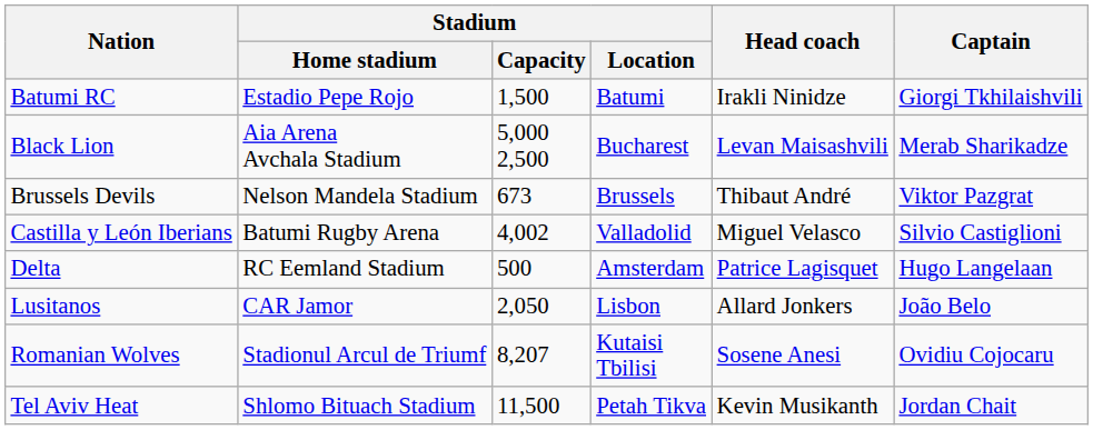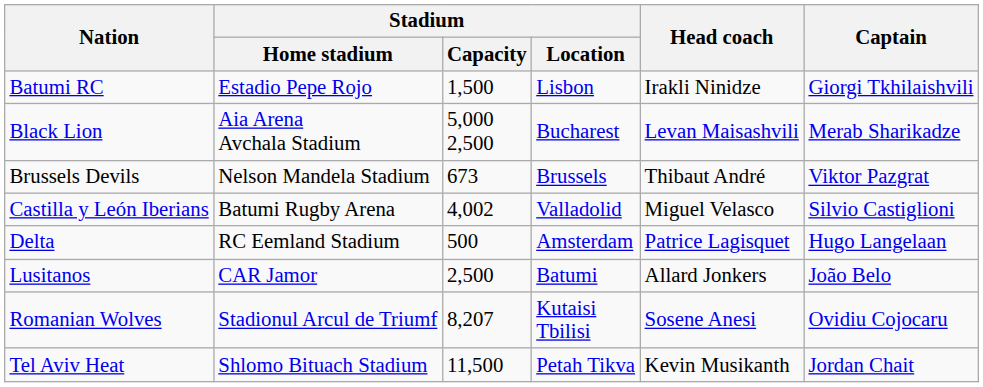 <table class="wikitable">
 <tr>
 <th rowspan="2">Nation</th>
 <th colspan="3">Stadium</th>
 <th rowspan="2">Head coach</th>
 <th rowspan="2">Captain</th>
 </tr>
 <tr>
 <th>Home stadium</th>
 <th>Capacity</th>
 <th>Location</th>
 </tr>
 <tr>
 <td> <a href='#'>Batumi RC</a></td>
 <td><a href='#'>Estadio Pepe Rojo</a></td>
 <td>1,500</td>
-<td><a href='#'>Batumi</a></td>
+<td><a href='#'>Lisbon</a></td>
 <td> Irakli Ninidze</td>
 <td><a href='#'>Giorgi Tkhilaishvili</a></td>
 </tr>
 <tr>
 <td> <a href='#'>Black Lion</a></td>
 <td><a href='#'>Aia Arena</a><br>Avchala Stadium</td>
 <td>5,000<br>2,500</td>
 <td><a href='#'>Bucharest</a></td>
 <td> <a href='#'>Levan Maisashvili</a></td>
 <td><a href='#'>Merab Sharikadze</a></td>
 </tr>
 <tr>
 <td> Brussels Devils</td>
 <td>Nelson Mandela Stadium</td>
 <td>673</td>
 <td><a href='#'>Brussels</a></td>
 <td> Thibaut André</td>
 <td><a href='#'>Viktor Pazgrat</a></td>
 </tr>
 <tr>
 <td> <a href='#'>Castilla y León Iberians</a></td>
 <td>Batumi Rugby Arena</td>
 <td>4,002</td>
 <td><a href='#'>Valladolid</a></td>
 <td> Miguel Velasco</td>
 <td><a href='#'>Silvio Castiglioni</a></td>
 </tr>
 <tr>
 <td> <a href='#'>Delta</a></td>
 <td>RC Eemland Stadium</td>
 <td>500</td>
 <td><a href='#'>Amsterdam</a></td>
 <td> <a href='#'>Patrice Lagisquet</a></td>
 <td><a href='#'>Hugo Langelaan</a></td>
 </tr>
 <tr>
 <td> <a href='#'>Lusitanos</a></td>
 <td><a href='#'>CAR Jamor</a></td>
-<td>2,050</td>
-<td><a href='#'>Lisbon</a></td>
+<td>2,500</td>
+<td><a href='#'>Batumi</a></td>
 <td> Allard Jonkers</td>
 <td><a href='#'>João Belo</a></td>
 </tr>
 <tr>
 <td> <a href='#'>Romanian Wolves</a></td>
 <td><a href='#'>Stadionul Arcul de Triumf</a></td>
 <td>8,207</td>
 <td><a href='#'>Kutaisi</a><br><a href='#'>Tbilisi</a></td>
 <td> <a href='#'>Sosene Anesi</a></td>
 <td><a href='#'>Ovidiu Cojocaru</a></td>
 </tr>
 <tr>
 <td> <a href='#'>Tel Aviv Heat</a></td>
 <td><a href='#'>Shlomo Bituach Stadium</a></td>
 <td>11,500</td>
 <td><a href='#'>Petah Tikva</a></td>
 <td> Kevin Musikanth</td>
 <td><a href='#'>Jordan Chait</a></td>
 </tr>
 </table>
